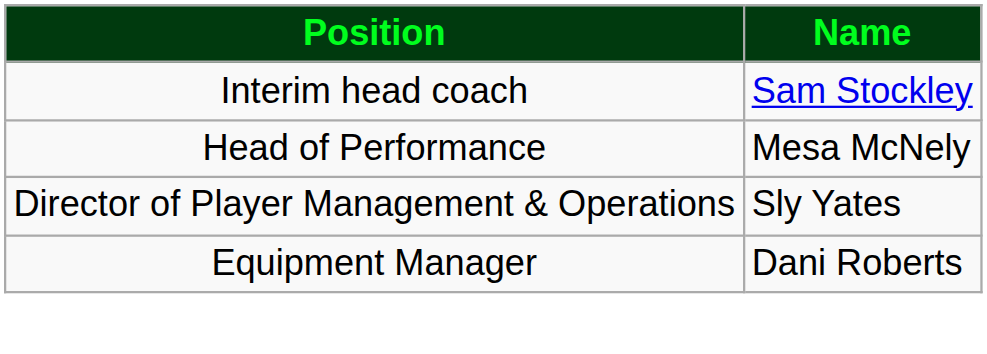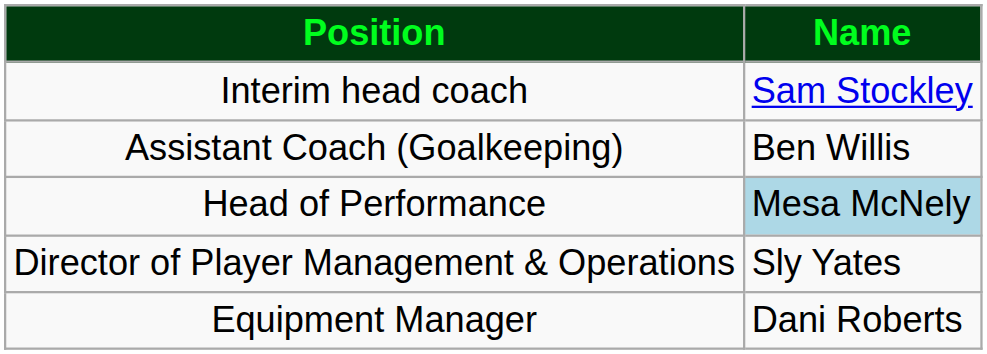 <table class="wikitable" style="text-align:center;">
 <tr>
 <th style="background:#003a0e; color:#00FE1E;"; border:2px solid #00FE1E;>Position</th>
 <th style="background:#003a0e; color:#00FE1E;"; border:2px solid #00FE1E;>Name</th>
 </tr>
 <tr>
 <td>Interim head coach</td>
 <td align="left"> <a href='#'>Sam Stockley</a></td>
 </tr>
 <tr>
+<td>Assistant Coach (Goalkeeping)</td>
+<td align=left> Ben Willis</td>
+</tr>
+<tr>
 <td>Head of Performance</td>
-<td align=left> Mesa McNely</td>
+<td align=left style="background: lightblue;"> Mesa McNely</td>
 </tr>
 <tr>
 <td>Director of Player Management & Operations</td>
 <td align=left> Sly Yates</td>
 </tr>
 <tr>
 <td>Equipment Manager</td>
 <td align=left> Dani Roberts</td>
 </tr>
 </table>
